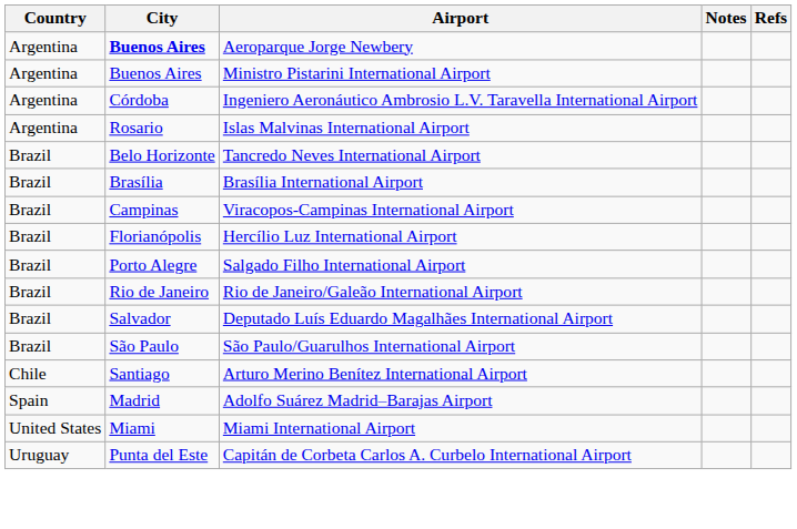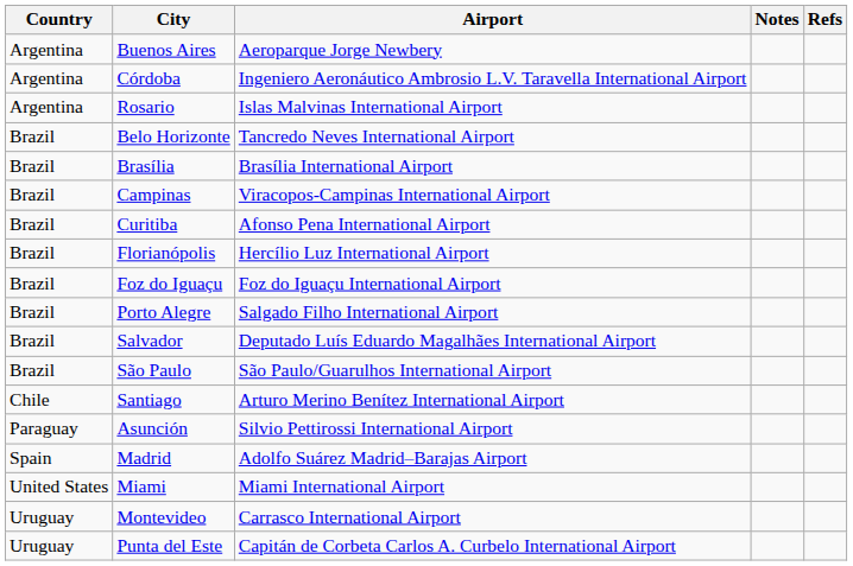 <table class="sortable wikitable toccolours">
 <tr>
 <th>Country</th>
 <th>City</th>
 <th>Airport</th>
 <th>Notes</th>
 <th class="unsortable">Refs</th>
 </tr>
 <tr>
 <td>Argentina</td>
-<td><strong><a href='#'>Buenos Aires</a></strong></td>
+<td><a href='#'>Buenos Aires</a></td>
 <td><a href='#'>Aeroparque Jorge Newbery</a></td>
-<td></td>
-<td align=center></td>
-</tr>
-<tr>
-<td>Argentina</td>
-<td><a href='#'>Buenos Aires</a></td>
-<td><a href='#'>Ministro Pistarini International Airport</a></td>
 <td></td>
 <td align=center></td>
 </tr>
 <tr>
 <td>Argentina</td>
 <td><a href='#'>Córdoba</a></td>
 <td><a href='#'>Ingeniero Aeronáutico Ambrosio L.V. Taravella International Airport</a></td>
 <td></td>
 <td align=center></td>
 </tr>
 <tr>
 <td>Argentina</td>
 <td><a href='#'>Rosario</a></td>
 <td><a href='#'>Islas Malvinas International Airport</a></td>
 <td></td>
 <td align=center></td>
 </tr>
 <tr>
 <td>Brazil</td>
 <td><a href='#'>Belo Horizonte</a></td>
 <td><a href='#'>Tancredo Neves International Airport</a></td>
 <td></td>
 <td align=center></td>
 </tr>
 <tr>
 <td>Brazil</td>
 <td><a href='#'>Brasília</a></td>
 <td><a href='#'>Brasília International Airport</a></td>
 <td></td>
 <td align=center></td>
 </tr>
 <tr>
 <td>Brazil</td>
 <td><a href='#'>Campinas</a></td>
 <td><a href='#'>Viracopos-Campinas International Airport</a></td>
 <td></td>
 <td align=center></td>
 </tr>
 <tr>
 <td>Brazil</td>
+<td><a href='#'>Curitiba</a></td>
+<td><a href='#'>Afonso Pena International Airport</a></td>
+<td></td>
+<td align=center></td>
+</tr>
+<tr>
+<td>Brazil</td>
 <td><a href='#'>Florianópolis</a></td>
 <td><a href='#'>Hercílio Luz International Airport</a></td>
 <td></td>
 <td align=center></td>
 </tr>
 <tr>
 <td>Brazil</td>
-<td><a href='#'>Porto Alegre</a></td>
-<td><a href='#'>Salgado Filho International Airport</a></td>
+<td><a href='#'>Foz do Iguaçu</a></td>
+<td><a href='#'>Foz do Iguaçu International Airport</a></td>
 <td></td>
 <td align=center></td>
 </tr>
 <tr>
 <td>Brazil</td>
-<td><a href='#'>Rio de Janeiro</a></td>
-<td><a href='#'>Rio de Janeiro/Galeão International Airport</a></td>
+<td><a href='#'>Porto Alegre</a></td>
+<td><a href='#'>Salgado Filho International Airport</a></td>
 <td></td>
 <td align=center></td>
 </tr>
 <tr>
 <td>Brazil</td>
 <td><a href='#'>Salvador</a></td>
 <td><a href='#'>Deputado Luís Eduardo Magalhães International Airport</a></td>
 <td></td>
 <td align=center></td>
 </tr>
 <tr>
 <td>Brazil</td>
 <td><a href='#'>São Paulo</a></td>
 <td><a href='#'>São Paulo/Guarulhos International Airport</a></td>
 <td></td>
 <td align=center></td>
 </tr>
 <tr>
 <td>Chile</td>
 <td><a href='#'>Santiago</a></td>
 <td><a href='#'>Arturo Merino Benítez International Airport</a></td>
 <td></td>
 <td align=center></td>
 </tr>
 <tr>
+<td>Paraguay</td>
+<td><a href='#'>Asunción</a></td>
+<td><a href='#'>Silvio Pettirossi International Airport</a></td>
+<td></td>
+<td align=center></td>
+</tr>
+<tr>
 <td>Spain</td>
 <td><a href='#'>Madrid</a></td>
 <td><a href='#'>Adolfo Suárez Madrid–Barajas Airport</a></td>
 <td></td>
 <td align=center></td>
 </tr>
 <tr>
 <td>United States</td>
 <td><a href='#'>Miami</a></td>
 <td><a href='#'>Miami International Airport</a></td>
 <td></td>
 <td align=center></td>
 </tr>
 <tr>
 <td>Uruguay</td>
+<td><a href='#'>Montevideo</a></td>
+<td><a href='#'>Carrasco International Airport</a></td>
+<td></td>
+<td align=center></td>
+</tr>
+<tr>
+<td>Uruguay</td>
 <td><a href='#'>Punta del Este</a></td>
 <td><a href='#'>Capitán de Corbeta Carlos A. Curbelo International Airport</a></td>
 <td></td>
 <td align=center></td>
 </tr>
 </table>
